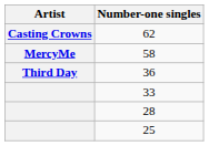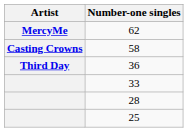 <table class="plainrowheaders wikitable sortable">
 <tr>
 <th scope="col">Artist</th>
 <th scope="col">Number-one singles</th>
 </tr>
 <tr>
-<th scope="row"><a href='#'>Casting Crowns</a></th>
+<th scope="row"><a href='#'>MercyMe</a></th>
 <td align="center">62</td>
 </tr>
 <tr>
-<th scope="row"><a href='#'>MercyMe</a></th>
+<th scope="row"><a href='#'>Casting Crowns</a></th>
 <td align="center">58</td>
 </tr>
 <tr>
 <th scope="row"><a href='#'>Third Day</a></th>
 <td align="center">36</td>
 </tr>
 <tr>
 <th scope="row"></th>
 <td align="center">33</td>
 </tr>
 <tr>
 <th scope="row"></th>
 <td align="center">28</td>
 </tr>
 <tr>
 <th scope="row"></th>
 <td align="center">25</td>
 </tr>
 </table>
